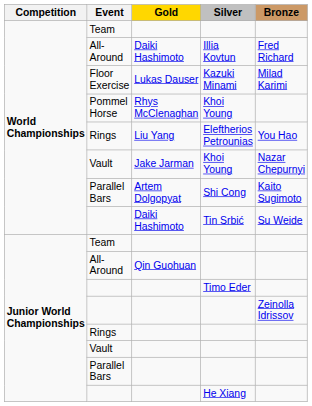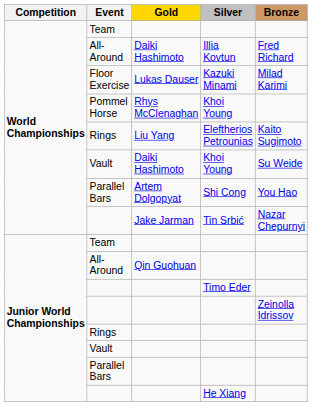 <table class="wikitable" style="width:70%;">
 <tr>
 <th style="text-align:center; width:5%;">Competition</th>
 <th style="text-align:center; width:5%;">Event</th>
 <td style="text-align:center; width:15%; background:gold;"><strong>Gold</strong></td>
 <td style="text-align:center; width:14%; background:silver;"><strong>Silver</strong></td>
 <td style="text-align:center; width:14%; background:#c96;"><strong>Bronze</strong></td>
 </tr>
 <tr>
 <td rowspan=8><strong>World Championships</strong></td>
 <td>Team</td>
 <td></td>
 <td></td>
 <td></td>
 </tr>
 <tr>
 <td>All-Around</td>
 <td> <a href='#'>Daiki Hashimoto</a></td>
 <td> <a href='#'>Illia Kovtun</a></td>
 <td> <a href='#'>Fred Richard</a></td>
 </tr>
 <tr>
 <td>Floor Exercise</td>
 <td> <a href='#'>Lukas Dauser</a></td>
 <td> <a href='#'>Kazuki Minami</a></td>
 <td> <a href='#'>Milad Karimi</a></td>
 </tr>
 <tr>
 <td>Pommel Horse</td>
 <td> <a href='#'>Rhys McClenaghan</a></td>
 <td> <a href='#'>Khoi Young</a></td>
 <td></td>
 </tr>
 <tr>
 <td>Rings</td>
 <td> <a href='#'>Liu Yang</a></td>
 <td> <a href='#'>Eleftherios Petrounias</a></td>
-<td> <a href='#'>You Hao</a></td>
+<td> <a href='#'>Kaito Sugimoto</a></td>
 </tr>
 <tr>
 <td>Vault</td>
-<td> <a href='#'>Jake Jarman</a></td>
+<td> <a href='#'>Daiki Hashimoto</a></td>
 <td> <a href='#'>Khoi Young</a></td>
-<td> <a href='#'>Nazar Chepurnyi</a></td>
+<td> <a href='#'>Su Weide</a></td>
 </tr>
 <tr>
 <td>Parallel Bars</td>
 <td> <a href='#'>Artem Dolgopyat</a></td>
 <td> <a href='#'>Shi Cong</a></td>
-<td> <a href='#'>Kaito Sugimoto</a></td>
+<td> <a href='#'>You Hao</a></td>
 </tr>
 <tr>
 <td></td>
-<td> <a href='#'>Daiki Hashimoto</a></td>
+<td> <a href='#'>Jake Jarman</a></td>
 <td> <a href='#'>Tin Srbić</a></td>
-<td> <a href='#'>Su Weide</a></td>
+<td> <a href='#'>Nazar Chepurnyi</a></td>
 </tr>
 <tr>
 <td rowspan=8><strong>Junior World Championships</strong></td>
 <td>Team</td>
 <td></td>
 <td></td>
 <td></td>
 </tr>
 <tr>
 <td>All-Around</td>
 <td> <a href='#'>Qin Guohuan</a></td>
 <td></td>
 <td></td>
 </tr>
 <tr>
 <td></td>
 <td></td>
 <td> <a href='#'>Timo Eder</a></td>
 <td></td>
 </tr>
 <tr>
 <td></td>
 <td></td>
 <td></td>
 <td> <a href='#'>Zeinolla Idrissov</a></td>
 </tr>
 <tr>
 <td>Rings</td>
 <td></td>
 <td></td>
 <td></td>
 </tr>
 <tr>
 <td>Vault</td>
 <td></td>
 <td></td>
 <td></td>
 </tr>
 <tr>
 <td>Parallel Bars</td>
 <td></td>
 <td></td>
 <td></td>
 </tr>
 <tr>
 <td></td>
 <td></td>
 <td> <a href='#'>He Xiang</a></td>
 <td></td>
 </tr>
 </table>
